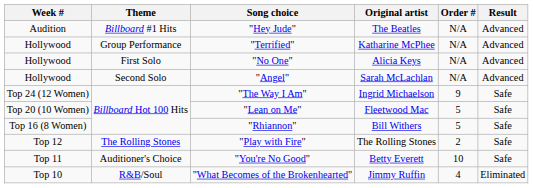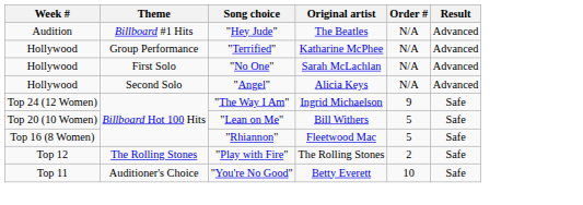 <table class="wikitable" style="text-align: center;">
 <tr>
 <th>Week #</th>
 <th>Theme</th>
 <th>Song choice</th>
 <th>Original artist</th>
 <th>Order #</th>
 <th>Result</th>
 </tr>
 <tr>
 <td>Audition</td>
 <td><em><a href='#'>Billboard</a></em> #1 Hits</td>
 <td>"<a href='#'>Hey Jude</a>"</td>
 <td><a href='#'>The Beatles</a></td>
 <td>N/A</td>
 <td>Advanced</td>
 </tr>
 <tr>
 <td>Hollywood</td>
 <td>Group Performance</td>
 <td>"<a href='#'>Terrified</a>"</td>
 <td><a href='#'>Katharine McPhee</a></td>
 <td>N/A</td>
 <td>Advanced</td>
 </tr>
 <tr>
 <td>Hollywood</td>
 <td>First Solo</td>
 <td>"<a href='#'>No One</a>"</td>
-<td><a href='#'>Alicia Keys</a></td>
+<td><a href='#'>Sarah McLachlan</a></td>
 <td>N/A</td>
 <td>Advanced</td>
 </tr>
 <tr>
 <td>Hollywood</td>
 <td>Second Solo</td>
 <td>"<a href='#'>Angel</a>"</td>
-<td><a href='#'>Sarah McLachlan</a></td>
+<td><a href='#'>Alicia Keys</a></td>
 <td>N/A</td>
 <td>Advanced</td>
 </tr>
 <tr>
 <td>Top 24 (12 Women)</td>
 <td rowspan="3"><a href='#'><em>Billboard</em> Hot 100</a> Hits</td>
 <td>"<a href='#'>The Way I Am</a>"</td>
 <td><a href='#'>Ingrid Michaelson</a></td>
 <td>9</td>
 <td>Safe</td>
 </tr>
 <tr>
 <td>Top 20 (10 Women)</td>
 <td>"<a href='#'>Lean on Me</a>"</td>
-<td><a href='#'>Fleetwood Mac</a></td>
+<td><a href='#'>Bill Withers</a></td>
 <td>5</td>
 <td>Safe</td>
 </tr>
 <tr>
 <td>Top 16 (8 Women)</td>
 <td>"<a href='#'>Rhiannon</a>"</td>
-<td><a href='#'>Bill Withers</a></td>
+<td><a href='#'>Fleetwood Mac</a></td>
 <td>5</td>
 <td>Safe</td>
 </tr>
 <tr>
 <td>Top 12</td>
 <td><a href='#'>The Rolling Stones</a></td>
 <td>"<a href='#'>Play with Fire</a>"</td>
 <td>The Rolling Stones</td>
 <td>2</td>
 <td>Safe</td>
 </tr>
 <tr>
 <td>Top 11</td>
 <td>Auditioner's Choice</td>
 <td>"<a href='#'>You're No Good</a>"</td>
 <td><a href='#'>Betty Everett</a></td>
 <td>10</td>
 <td>Safe</td>
 </tr>
-<tr>
-<td>Top 10</td>
-<td><a href='#'>R&B</a>/Soul</td>
-<td>"<a href='#'>What Becomes of the Brokenhearted</a>"</td>
-<td><a href='#'>Jimmy Ruffin</a></td>
-<td>4</td>
-<td>Eliminated</td>
-</tr>
 </table>
